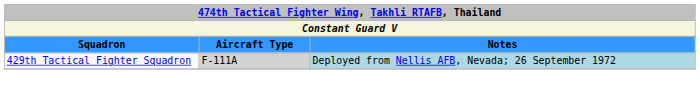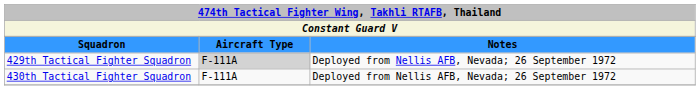 <table class="wikitable">
 <tr>
 <td colspan="3" bgcolor=silver align=center><strong><a href='#'>474th Tactical Fighter Wing</a>, <a href='#'>Takhli RTAFB</a>, Thailand</strong></td>
 </tr>
 <tr>
 <td colspan="3" bgcolor=beige align=center><strong><em>Constant Guard V</em></strong></td>
 </tr>
 <tr>
 </tr>
 <tr style="background: #3399ff;">
 <td scope="col" style="width:250px;"align=center><span> <strong>Squadron</strong></span></td>
 <td scope="col" style="width:140px;"align=center><span> <strong>Aircraft Type</strong></span></td>
 <td scope="col" style="width:500px;"align=center><span> <strong>Notes</strong></span></td>
 </tr>
 <tr>
 <td><a href='#'>429th Tactical Fighter Squadron</a></td>
 <td style="background: lightgrey;">F-111A</td>
-<td style="background: lightblue;">Deployed from <a href='#'>Nellis AFB</a>, Nevada; 26 September 1972</td>
+<td>Deployed from <a href='#'>Nellis AFB</a>, Nevada; 26 September 1972</td>
+</tr>
+<tr>
+<td><a href='#'>430th Tactical Fighter Squadron</a></td>
+<td>F-111A</td>
+<td>Deployed from Nellis AFB, Nevada; 26 September 1972</td>
 </tr>
 <tr>
 </tr>
 </table>
